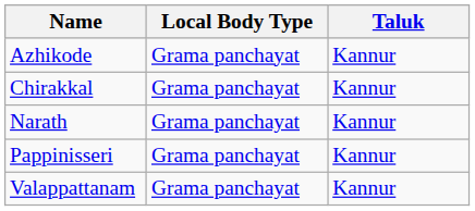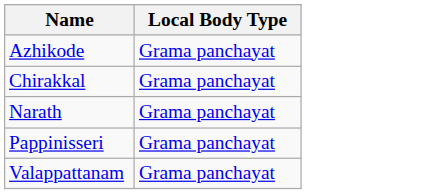 <table class="wikitable sortable static-row-numbers static-row-header-hash">
 <tr bgcolor="#CCCCCC" align="center">
 <th width="100px">Name</th>
 <th width="130px">Local Body Type</th>
-<th width="100px"><a href='#'>Taluk</a></th>
 </tr>
 <tr>
 <td><a href='#'>Azhikode</a></td>
 <td><a href='#'>Grama panchayat</a></td>
-<td><a href='#'>Kannur</a></td>
 </tr>
 <tr>
 <td><a href='#'>Chirakkal</a></td>
 <td><a href='#'>Grama panchayat</a></td>
-<td><a href='#'>Kannur</a></td>
 </tr>
 <tr>
 <td><a href='#'>Narath</a></td>
 <td><a href='#'>Grama panchayat</a></td>
-<td><a href='#'>Kannur</a></td>
 </tr>
 <tr>
 <td><a href='#'>Pappinisseri</a></td>
 <td><a href='#'>Grama panchayat</a></td>
-<td><a href='#'>Kannur</a></td>
 </tr>
 <tr>
 <td><a href='#'>Valappattanam</a></td>
 <td><a href='#'>Grama panchayat</a></td>
-<td><a href='#'>Kannur</a></td>
 </tr>
 </table>
